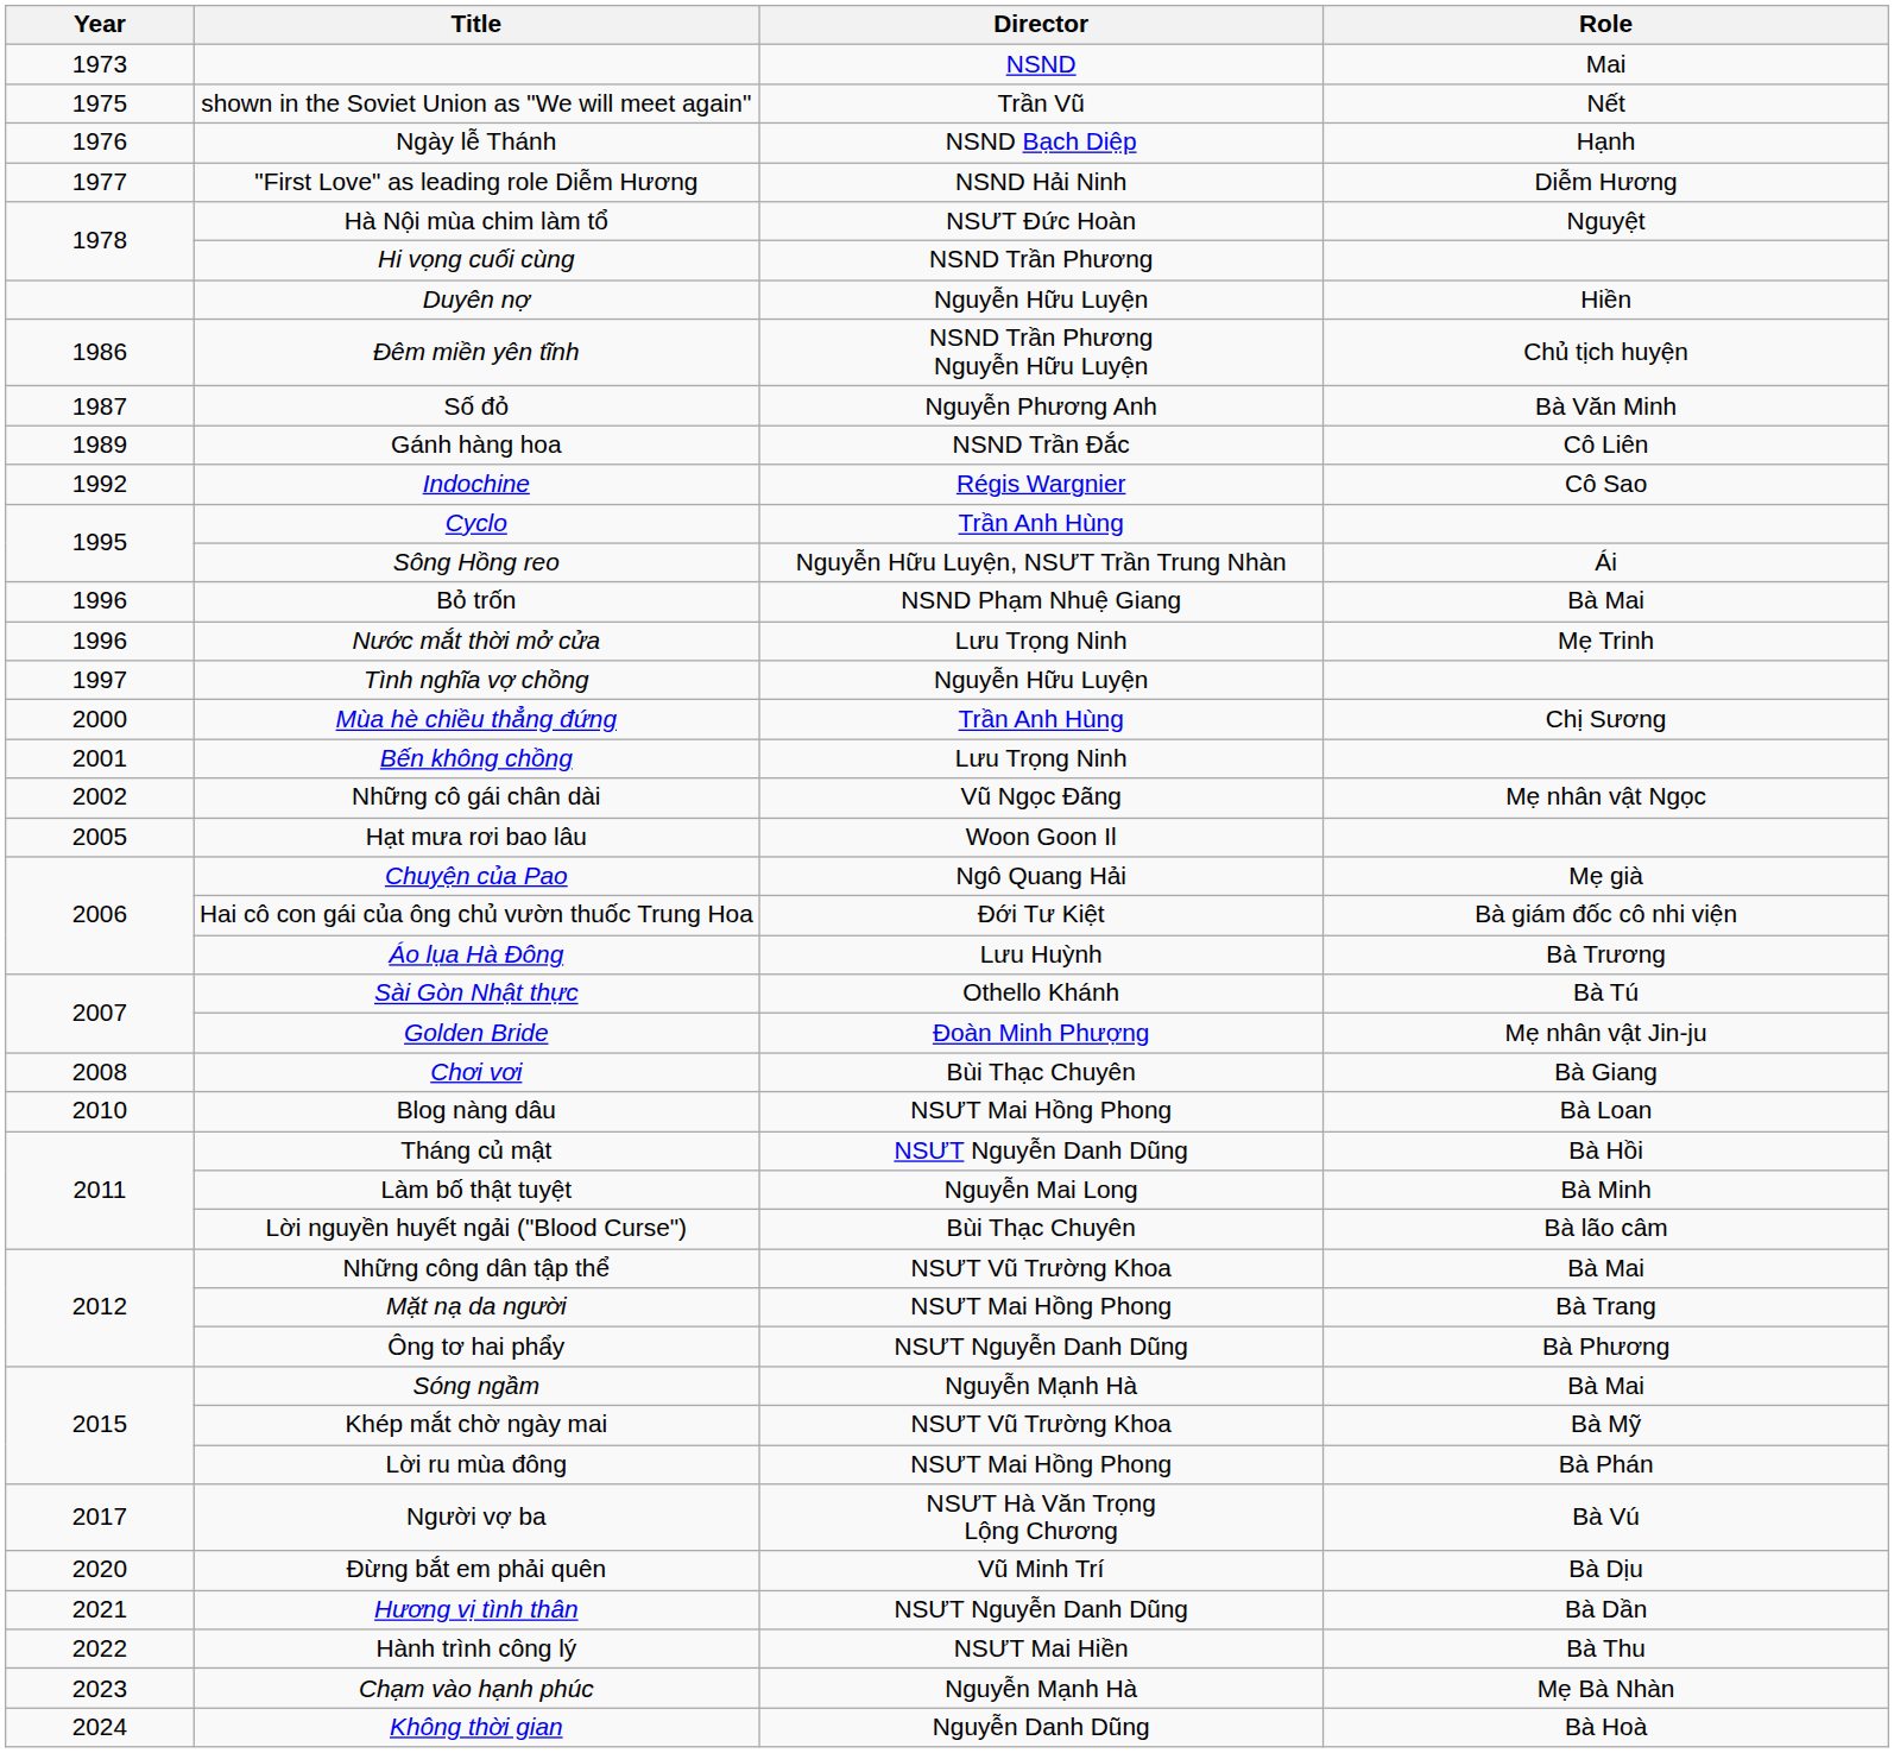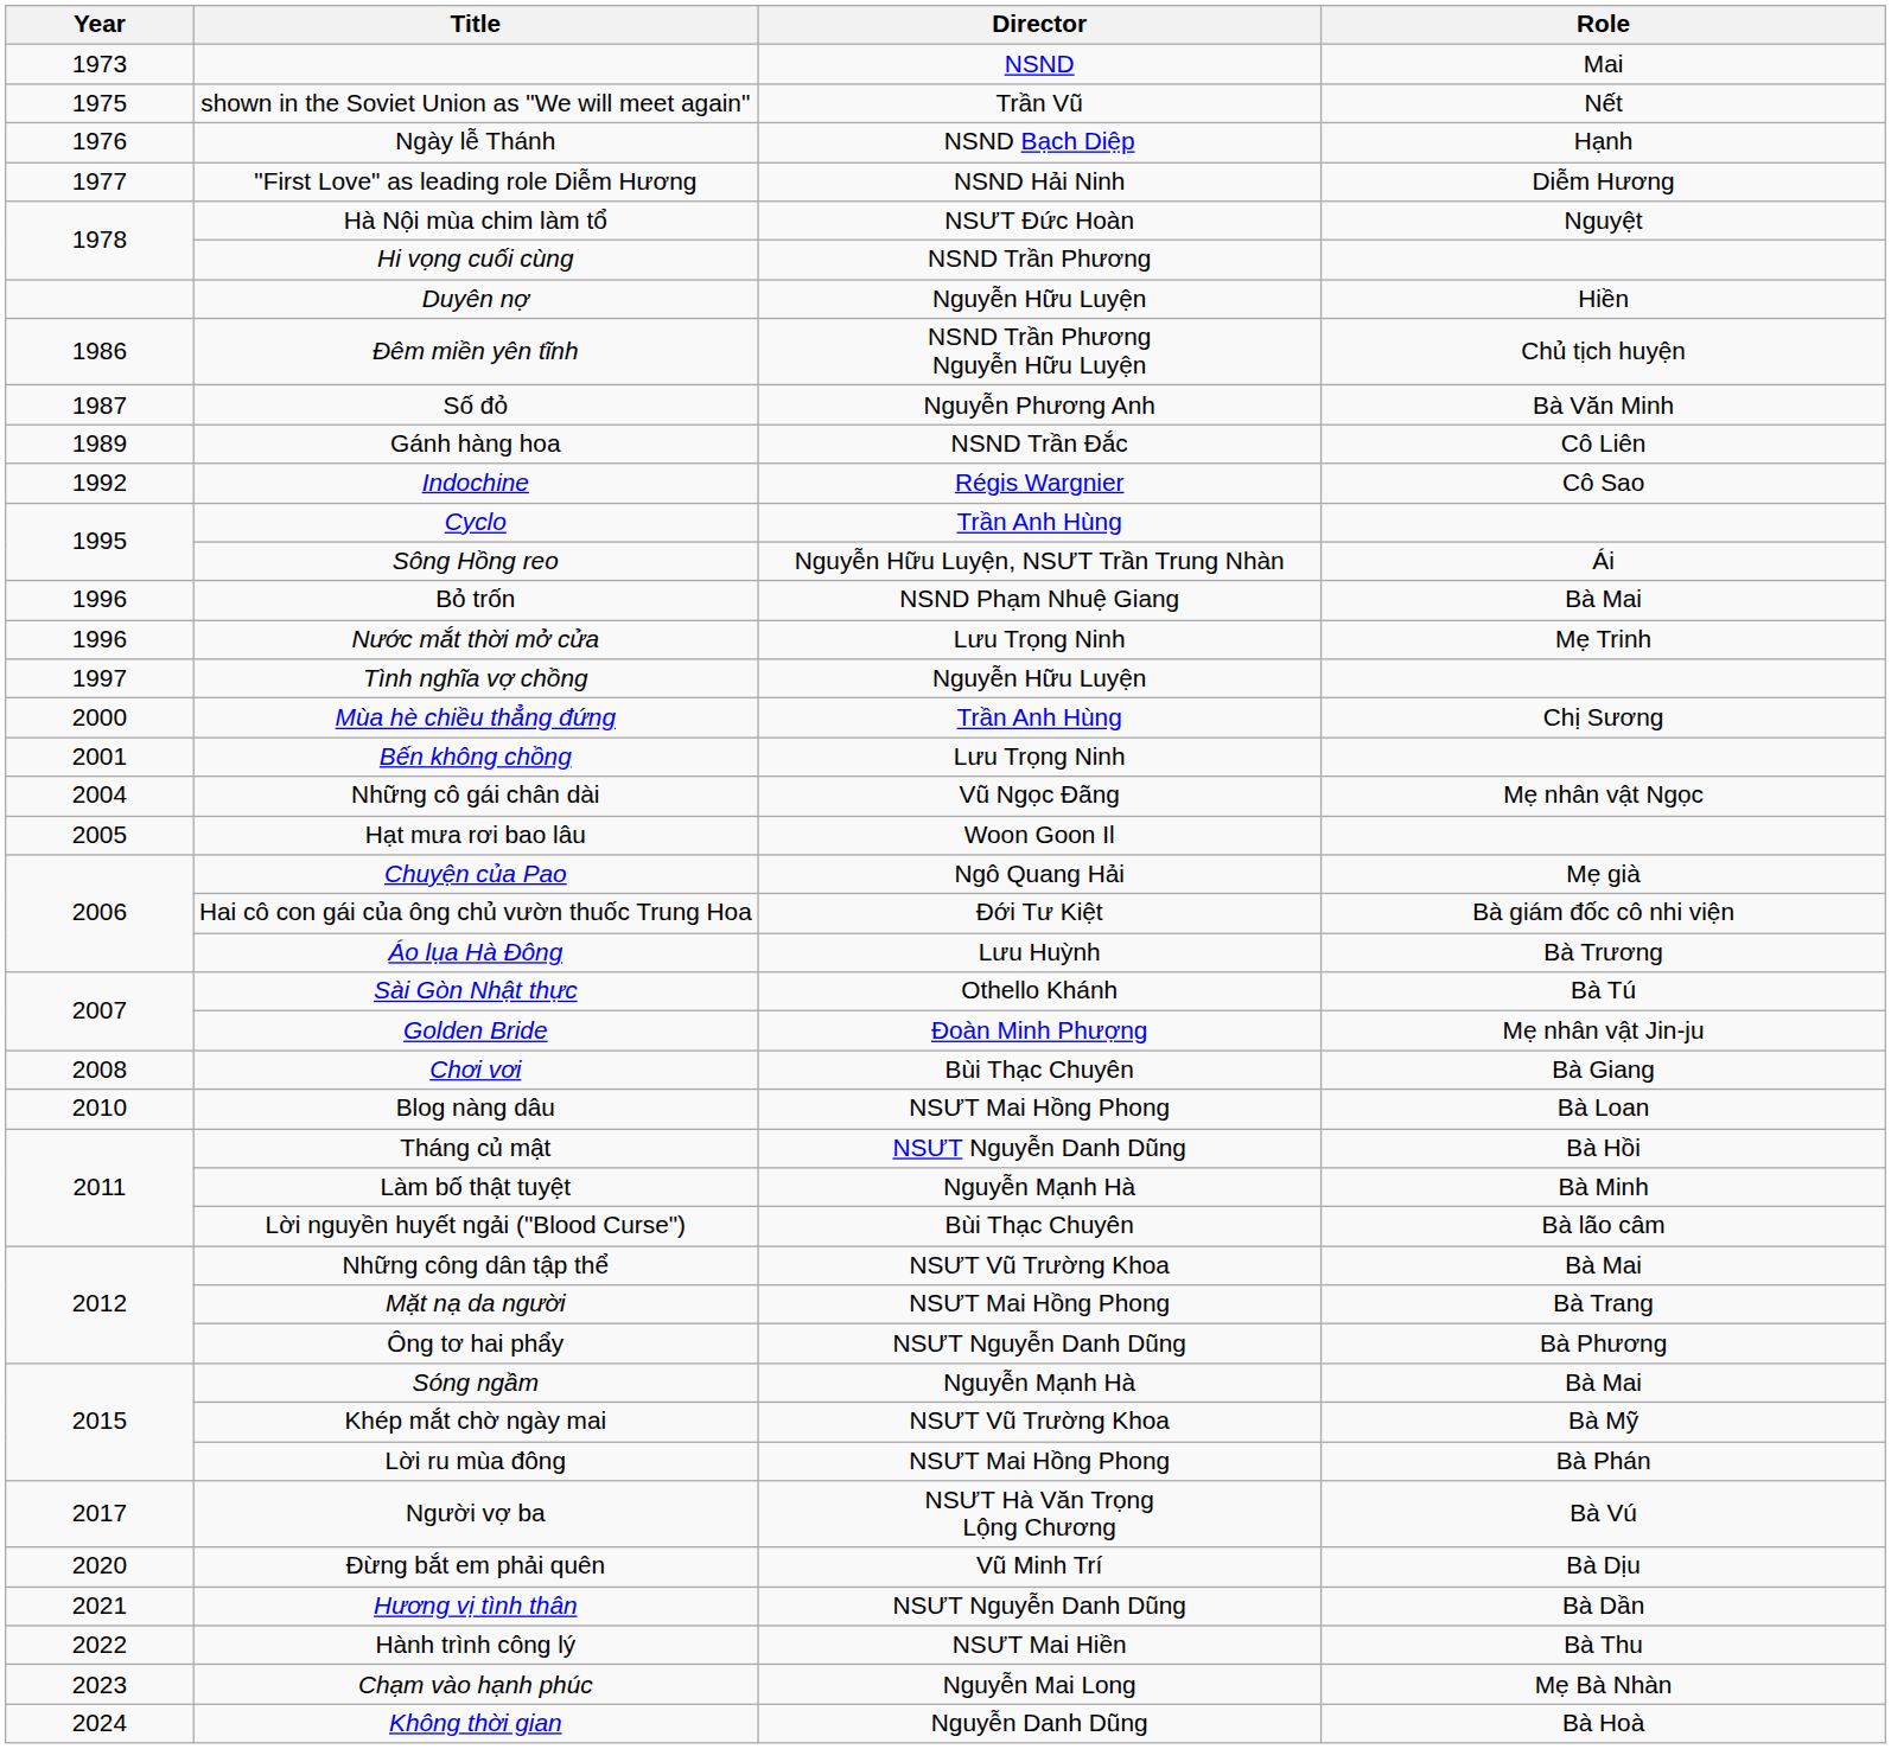 <table class="wikitable sortable">
 <tr>
 <th width="10%">Year</th>
 <th width="30%">Title</th>
 <th width="30%">Director</th>
 <th width="30%">Role</th>
 </tr>
 <tr align="center">
 <td>1973</td>
 <td></td>
 <td><a href='#'>NSND</a> </td>
 <td>Mai</td>
 </tr>
 <tr align="center">
 <td>1975</td>
 <td><em></em> shown in the Soviet Union as "We will meet again"</td>
 <td>Trần Vũ</td>
 <td>Nết</td>
 </tr>
 <tr align="center">
 <td>1976</td>
 <td>Ngày lễ Thánh</td>
 <td>NSND <a href='#'>Bạch Diệp</a></td>
 <td>Hạnh</td>
 </tr>
 <tr align="center">
 <td>1977</td>
 <td> "First Love" as leading role Diễm Hương</td>
 <td>NSND Hải Ninh</td>
 <td>Diễm Hương</td>
 </tr>
 <tr align="center">
 <td rowspan="2">1978</td>
 <td>Hà Nội mùa chim làm tổ</td>
 <td>NSƯT Đức Hoàn</td>
 <td>Nguyệt</td>
 </tr>
 <tr align="center">
 <td><em>Hi vọng cuối cùng</em></td>
 <td>NSND Trần Phương</td>
 <td></td>
 </tr>
 <tr align="center">
 <td></td>
 <td><em>Duyên nợ</em></td>
 <td>Nguyễn Hữu Luyện</td>
 <td>Hiền</td>
 </tr>
 <tr align="center">
 <td>1986</td>
 <td><em>Đêm miền yên tĩnh</em></td>
 <td>NSND Trần Phương<br>Nguyễn Hữu Luyện</td>
 <td>Chủ tịch huyện</td>
 </tr>
 <tr align="center">
 <td>1987</td>
 <td>Số đỏ</td>
 <td>Nguyễn Phương Anh</td>
 <td>Bà Văn Minh</td>
 </tr>
 <tr align="center">
 <td>1989</td>
 <td>Gánh hàng hoa</td>
 <td>NSND Trần Đắc</td>
 <td>Cô Liên</td>
 </tr>
 <tr align="center">
 <td>1992</td>
 <td><em><a href='#'>Indochine</a></em></td>
 <td><a href='#'>Régis Wargnier</a></td>
 <td>Cô Sao</td>
 </tr>
 <tr align="center">
 <td rowspan="2">1995</td>
 <td><em><a href='#'>Cyclo</a></em></td>
 <td><a href='#'>Trần Anh Hùng</a></td>
 <td></td>
 </tr>
 <tr align="center">
 <td><em>Sông Hồng reo</em></td>
 <td>Nguyễn Hữu Luyện, NSƯT Trần Trung Nhàn</td>
 <td>Ái</td>
 </tr>
 <tr align="center">
 <td>1996</td>
 <td>Bỏ trốn</td>
 <td>NSND Phạm Nhuệ Giang</td>
 <td>Bà Mai</td>
 </tr>
 <tr align="center">
 <td>1996</td>
 <td><em>Nước mắt thời mở cửa</em></td>
 <td>Lưu Trọng Ninh</td>
 <td>Mẹ Trinh</td>
 </tr>
 <tr align="center">
 <td>1997</td>
 <td><em>Tình nghĩa vợ chồng</em></td>
 <td>Nguyễn Hữu Luyện</td>
 <td></td>
 </tr>
 <tr align="center">
 <td>2000</td>
 <td><em><a href='#'>Mùa hè chiều thẳng đứng</a></em></td>
 <td><a href='#'>Trần Anh Hùng</a></td>
 <td>Chị Sương</td>
 </tr>
 <tr align="center">
 <td>2001</td>
 <td><em><a href='#'>Bến không chồng</a></em></td>
 <td>Lưu Trọng Ninh</td>
 <td></td>
 </tr>
 <tr align="center">
-<td>2002</td>
+<td>2004</td>
 <td>Những cô gái chân dài</td>
 <td>Vũ Ngọc Đãng</td>
 <td>Mẹ nhân vật Ngọc</td>
 </tr>
 <tr align="center">
 <td>2005</td>
 <td>Hạt mưa rơi bao lâu</td>
 <td>Woon Goon Il</td>
 <td></td>
 </tr>
 <tr align="center">
 <td rowspan="3">2006</td>
 <td><em><a href='#'>Chuyện của Pao</a></em></td>
 <td>Ngô Quang Hải</td>
 <td>Mẹ già</td>
 </tr>
 <tr align="center">
 <td>Hai cô con gái của ông chủ vườn thuốc Trung Hoa</td>
 <td>Đới Tư Kiệt</td>
 <td>Bà giám đốc cô nhi viện</td>
 </tr>
 <tr align="center">
 <td><em><a href='#'>Áo lụa Hà Đông</a></em></td>
 <td>Lưu Huỳnh</td>
 <td>Bà Trương</td>
 </tr>
 <tr align="center">
 <td rowspan="2">2007</td>
 <td><em><a href='#'>Sài Gòn Nhật thực</a></em></td>
 <td>Othello Khánh</td>
 <td>Bà Tú </td>
 </tr>
 <tr align="center">
 <td><em><a href='#'>Golden Bride</a></em></td>
 <td><a href='#'>Đoàn Minh Phượng</a></td>
 <td>Mẹ nhân vật Jin-ju</td>
 </tr>
 <tr align="center">
 <td>2008</td>
 <td><em><a href='#'>Chơi vơi</a></em></td>
 <td>Bùi Thạc Chuyên</td>
 <td>Bà Giang</td>
 </tr>
 <tr align="center">
 <td>2010</td>
 <td>Blog nàng dâu</td>
 <td>NSƯT Mai Hồng Phong</td>
 <td>Bà Loan</td>
 </tr>
 <tr align="center">
 <td rowspan="3">2011</td>
 <td>Tháng củ mật</td>
 <td><a href='#'>NSƯT</a> Nguyễn Danh Dũng</td>
 <td>Bà Hồi</td>
 </tr>
 <tr align="center">
 <td>Làm bố thật tuyệt</td>
-<td>Nguyễn Mai Long</td>
+<td>Nguyễn Mạnh Hà</td>
 <td>Bà Minh</td>
 </tr>
 <tr align="center">
 <td>Lời nguyền huyết ngải ("Blood Curse")</td>
 <td>Bùi Thạc Chuyên</td>
 <td>Bà lão câm</td>
 </tr>
 <tr align="center">
 <td rowspan="3">2012</td>
 <td>Những công dân tập thể</td>
 <td>NSƯT Vũ Trường Khoa</td>
 <td>Bà Mai</td>
 </tr>
 <tr align="center">
 <td><em>Mặt nạ da người</em></td>
 <td>NSƯT Mai Hồng Phong</td>
 <td>Bà Trang</td>
 </tr>
 <tr align="center">
 <td>Ông tơ hai phẩy</td>
 <td>NSƯT Nguyễn Danh Dũng</td>
 <td>Bà Phương</td>
 </tr>
 <tr align="center">
 <td rowspan="3">2015</td>
 <td><em>Sóng ngầm</em></td>
 <td>Nguyễn Mạnh Hà</td>
 <td>Bà Mai</td>
 </tr>
 <tr align="center">
 <td>Khép mắt chờ ngày mai</td>
 <td>NSƯT Vũ Trường Khoa</td>
 <td>Bà Mỹ</td>
 </tr>
 <tr align="center">
 <td>Lời ru mùa đông</td>
 <td>NSƯT Mai Hồng Phong</td>
 <td>Bà Phán </td>
 </tr>
 <tr align="center">
 <td>2017</td>
 <td>Người vợ ba</td>
 <td>NSƯT Hà Văn Trọng<br>Lộng Chương</td>
 <td>Bà Vú</td>
 </tr>
 <tr align="center">
 <td>2020</td>
 <td>Đừng bắt em phải quên</td>
 <td>Vũ Minh Trí</td>
 <td>Bà Dịu</td>
 </tr>
 <tr align="center">
 <td>2021</td>
 <td><em><a href='#'>Hương vị tình thân</a></em></td>
 <td>NSƯT Nguyễn Danh Dũng</td>
 <td>Bà Dần</td>
 </tr>
 <tr align="center">
 <td>2022</td>
 <td>Hành trình công lý</td>
 <td>NSƯT Mai Hiền</td>
 <td>Bà Thu</td>
 </tr>
 <tr align="center">
 <td>2023</td>
 <td><em>Chạm vào hạnh phúc </em></td>
-<td>Nguyễn Mạnh Hà</td>
+<td>Nguyễn Mai Long</td>
 <td>Mẹ Bà Nhàn</td>
 </tr>
 <tr align="center">
 <td>2024</td>
 <td><em><a href='#'>Không thời gian</a></em></td>
 <td>Nguyễn Danh Dũng</td>
 <td>Bà Hoà</td>
 </tr>
 </table>
